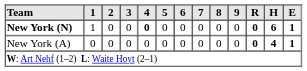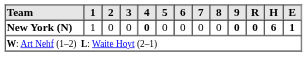 <table border=1 cellspacing=0 width=425 style="margin-left:3em;">
 <tr style="text-align:center; background-color:#e6e6e6;">
 <th align=left width=125>Team</th>
 <th width=25>1</th>
 <th width=25>2</th>
 <th width=25>3</th>
 <th width=25>4</th>
 <th width=25>5</th>
 <th width=25>6</th>
 <th width=25>7</th>
 <th width=25>8</th>
 <th width=25>9</th>
 <th width=25>R</th>
 <th width=25>H</th>
 <th width=25>E</th>
 </tr>
 <tr style="text-align:center;">
 <td align=left><strong>New York (N)</strong></td>
 <td>1</td>
 <td>0</td>
 <td>0</td>
 <td><strong>0</strong></td>
 <td>0</td>
 <td>0</td>
 <td>0</td>
 <td>0</td>
-<td>0</td>
+<td><strong>0</strong></td>
 <td><strong>0</strong></td>
 <td><strong>6</strong></td>
-<td><strong>1</strong></td>
-</tr>
-<tr style="text-align:center;">
-<td align=left>New York (A)</td>
-<td>0</td>
-<td>0</td>
-<td>0</td>
-<td>0</td>
-<td>0</td>
-<td>0</td>
-<td>0</td>
-<td>0</td>
-<td>0</td>
-<td><strong>0</strong></td>
-<td><strong>4</strong></td>
 <td><strong>1</strong></td>
 </tr>
 <tr style="text-align:left;">
 <td colspan=13><small><strong>W</strong>: <a href='#'>Art Nehf</a> (1–2)  <strong>L</strong>: <a href='#'>Waite Hoyt</a> (2–1)</small></td>
 </tr>
 </table>
